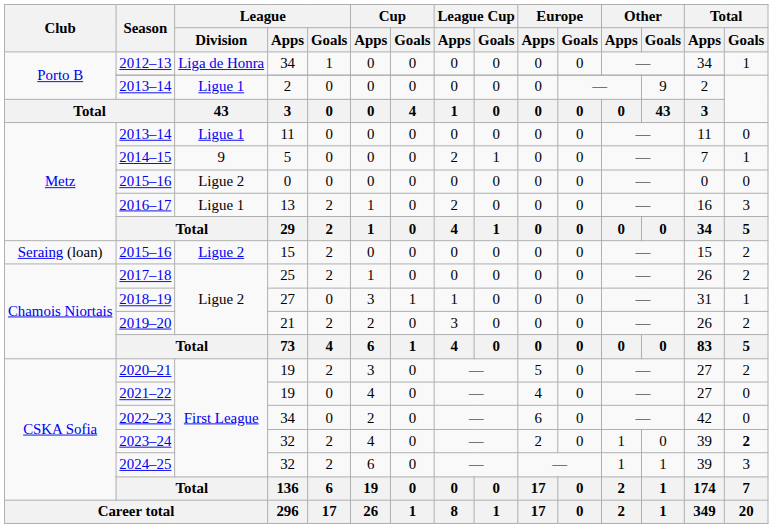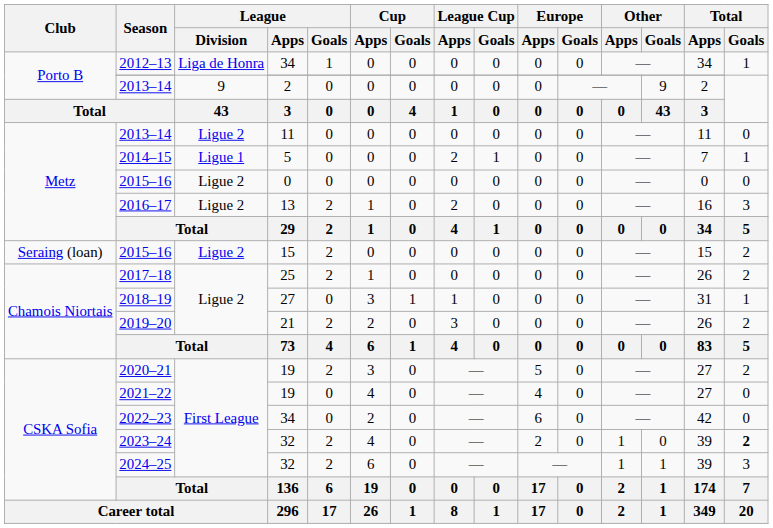 <table class="wikitable" style="text-align:center">
 <tr>
 <th rowspan="2">Club</th>
 <th rowspan="2">Season</th>
 <th colspan="3">League</th>
 <th colspan="2">Cup</th>
 <th colspan="2">League Cup</th>
 <th colspan="2">Europe</th>
 <th colspan="2">Other</th>
 <th colspan="2">Total</th>
 </tr>
 <tr>
 <th>Division</th>
 <th>Apps</th>
 <th>Goals</th>
 <th>Apps</th>
 <th>Goals</th>
 <th>Apps</th>
 <th>Goals</th>
 <th>Apps</th>
 <th>Goals</th>
 <th>Apps</th>
 <th>Goals</th>
 <th>Apps</th>
 <th>Goals</th>
 </tr>
 <tr>
 <td rowspan="3"><a href='#'>Porto B</a></td>
 <td><a href='#'>2012–13</a></td>
 <td rowspan="2"><a href='#'>Liga de Honra</a></td>
 <td>34</td>
 <td>1</td>
 <td>0</td>
 <td>0</td>
 <td>0</td>
 <td>0</td>
 <td>0</td>
 <td>0</td>
 <td colspan="2">—</td>
 <td>34</td>
 <td>1</td>
 </tr>
 <tr>
 </tr>
 <tr>
 <td><a href='#'>2013–14</a></td>
-<td><a href='#'>Ligue 1</a></td>
+<td>9</td>
 <td>2</td>
 <td>0</td>
 <td>0</td>
 <td>0</td>
 <td>0</td>
 <td>0</td>
 <td>0</td>
 <td colspan="2">—</td>
 <td>9</td>
 <td>2</td>
 </tr>
 <tr>
 <th colspan="2">Total</th>
 <th>43</th>
 <th>3</th>
 <th>0</th>
 <th>0</th>
 <th>4</th>
 <th>1</th>
 <th>0</th>
 <th>0</th>
 <th>0</th>
 <th>0</th>
 <th>43</th>
 <th>3</th>
 </tr>
 <tr>
 <td rowspan="5"><a href='#'>Metz</a></td>
 <td><a href='#'>2013–14</a></td>
-<td><a href='#'>Ligue 1</a></td>
+<td><a href='#'>Ligue 2</a></td>
 <td>11</td>
 <td>0</td>
 <td>0</td>
 <td>0</td>
 <td>0</td>
 <td>0</td>
 <td>0</td>
 <td>0</td>
 <td colspan="2">—</td>
 <td>11</td>
 <td>0</td>
 </tr>
 <tr>
 <td><a href='#'>2014–15</a></td>
-<td>9</td>
+<td><a href='#'>Ligue 1</a></td>
 <td>5</td>
 <td>0</td>
 <td>0</td>
 <td>0</td>
 <td>2</td>
 <td>1</td>
 <td>0</td>
 <td>0</td>
 <td colspan="2">—</td>
 <td>7</td>
 <td>1</td>
 </tr>
 <tr>
 <td><a href='#'>2015–16</a></td>
 <td>Ligue 2</td>
 <td>0</td>
 <td>0</td>
 <td>0</td>
 <td>0</td>
 <td>0</td>
 <td>0</td>
 <td>0</td>
 <td>0</td>
 <td colspan="2">—</td>
 <td>0</td>
 <td>0</td>
 </tr>
 <tr>
 <td><a href='#'>2016–17</a></td>
-<td>Ligue 1</td>
+<td>Ligue 2</td>
 <td>13</td>
 <td>2</td>
 <td>1</td>
 <td>0</td>
 <td>2</td>
 <td>0</td>
 <td>0</td>
 <td>0</td>
 <td colspan="2">—</td>
 <td>16</td>
 <td>3</td>
 </tr>
 <tr>
 <th colspan="2">Total</th>
 <th>29</th>
 <th>2</th>
 <th>1</th>
 <th>0</th>
 <th>4</th>
 <th>1</th>
 <th>0</th>
 <th>0</th>
 <th>0</th>
 <th>0</th>
 <th>34</th>
 <th>5</th>
 </tr>
 <tr>
 <td><a href='#'>Seraing</a> (loan)</td>
 <td><a href='#'>2015–16</a></td>
 <td><a href='#'>Ligue 2</a></td>
 <td>15</td>
 <td>2</td>
 <td>0</td>
 <td>0</td>
 <td>0</td>
 <td>0</td>
 <td>0</td>
 <td>0</td>
 <td colspan="2">—</td>
 <td>15</td>
 <td>2</td>
 </tr>
 <tr>
 <td rowspan=4><a href='#'>Chamois Niortais</a></td>
 <td><a href='#'>2017–18</a></td>
 <td rowspan=3>Ligue 2</td>
 <td>25</td>
 <td>2</td>
 <td>1</td>
 <td>0</td>
 <td>0</td>
 <td>0</td>
 <td>0</td>
 <td>0</td>
 <td colspan="2">—</td>
 <td>26</td>
 <td>2</td>
 </tr>
 <tr>
 <td><a href='#'>2018–19</a></td>
 <td>27</td>
 <td>0</td>
 <td>3</td>
 <td>1</td>
 <td>1</td>
 <td>0</td>
 <td>0</td>
 <td>0</td>
 <td colspan="2">—</td>
 <td>31</td>
 <td>1</td>
 </tr>
 <tr>
 <td><a href='#'>2019–20</a></td>
 <td>21</td>
 <td>2</td>
 <td>2</td>
 <td>0</td>
 <td>3</td>
 <td>0</td>
 <td>0</td>
 <td>0</td>
 <td colspan="2">—</td>
 <td>26</td>
 <td>2</td>
 </tr>
 <tr>
 <th colspan="2">Total</th>
 <th>73</th>
 <th>4</th>
 <th>6</th>
 <th>1</th>
 <th>4</th>
 <th>0</th>
 <th>0</th>
 <th>0</th>
 <th>0</th>
 <th>0</th>
 <th>83</th>
 <th>5</th>
 </tr>
 <tr>
 <td rowspan=6 valign="center"><a href='#'>CSKA Sofia</a></td>
 <td><a href='#'>2020–21</a></td>
 <td rowspan=5><a href='#'>First League</a></td>
 <td>19</td>
 <td>2</td>
 <td>3</td>
 <td>0</td>
 <td colspan="2">—</td>
 <td>5</td>
 <td>0</td>
 <td colspan="2">—</td>
 <td>27</td>
 <td>2</td>
 </tr>
 <tr>
 <td><a href='#'>2021–22</a></td>
 <td>19</td>
 <td>0</td>
 <td>4</td>
 <td>0</td>
 <td colspan="2">—</td>
 <td>4</td>
 <td>0</td>
 <td colspan="2">—</td>
 <td>27</td>
 <td>0</td>
 </tr>
 <tr>
 <td><a href='#'>2022–23</a></td>
 <td>34</td>
 <td>0</td>
 <td>2</td>
 <td>0</td>
 <td colspan="2">—</td>
 <td>6</td>
 <td>0</td>
 <td colspan="2">—</td>
 <td>42</td>
 <td>0</td>
 </tr>
 <tr>
 <td><a href='#'>2023–24</a></td>
 <td>32</td>
 <td>2</td>
 <td>4</td>
 <td>0</td>
 <td colspan="2">—</td>
 <td>2</td>
 <td>0</td>
 <td>1</td>
 <td>0</td>
 <td>39</td>
 <td><strong>2</strong></td>
 </tr>
 <tr>
 <td><a href='#'>2024–25</a></td>
 <td>32</td>
 <td>2</td>
 <td>6</td>
 <td>0</td>
 <td colspan="2">—</td>
 <td colspan="2">—</td>
 <td>1</td>
 <td>1</td>
 <td>39</td>
 <td>3</td>
 </tr>
 <tr>
 <th colspan="2">Total</th>
 <th>136</th>
 <th>6</th>
 <th>19</th>
 <th>0</th>
 <th>0</th>
 <th>0</th>
 <th>17</th>
 <th>0</th>
 <th>2</th>
 <th>1</th>
 <th>174</th>
 <th>7</th>
 </tr>
 <tr>
 <th colspan="3">Career total</th>
 <th>296</th>
 <th>17</th>
 <th>26</th>
 <th>1</th>
 <th>8</th>
 <th>1</th>
 <th>17</th>
 <th>0</th>
 <th>2</th>
 <th>1</th>
 <th>349</th>
 <th>20</th>
 </tr>
 </table>
